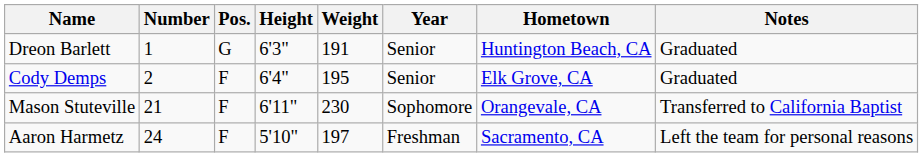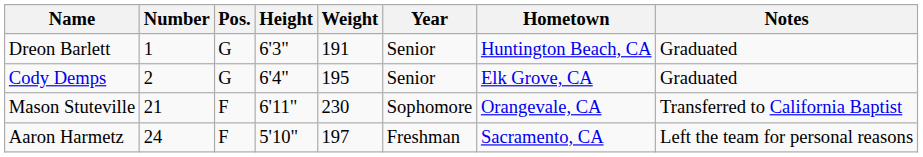 <table class="wikitable sortable" border="1">
 <tr>
 <th>Name</th>
 <th>Number</th>
 <th>Pos.</th>
 <th>Height</th>
 <th>Weight</th>
 <th>Year</th>
 <th>Hometown</th>
 <th class="unsortable">Notes</th>
 </tr>
 <tr>
 <td>Dreon Barlett</td>
 <td>1</td>
 <td>G</td>
 <td>6'3"</td>
 <td>191</td>
 <td>Senior</td>
 <td><a href='#'>Huntington Beach, CA</a></td>
 <td>Graduated</td>
 </tr>
 <tr>
 <td><a href='#'>Cody Demps</a></td>
 <td>2</td>
-<td>F</td>
+<td>G</td>
 <td>6'4"</td>
 <td>195</td>
 <td>Senior</td>
 <td><a href='#'>Elk Grove, CA</a></td>
 <td>Graduated</td>
 </tr>
 <tr>
 <td>Mason Stuteville</td>
 <td>21</td>
 <td>F</td>
 <td>6'11"</td>
 <td>230</td>
 <td>Sophomore</td>
 <td><a href='#'>Orangevale, CA</a></td>
 <td>Transferred to <a href='#'>California Baptist</a></td>
 </tr>
 <tr>
 <td>Aaron Harmetz</td>
 <td>24</td>
 <td>F</td>
 <td>5'10"</td>
 <td>197</td>
 <td>Freshman</td>
 <td><a href='#'>Sacramento, CA</a></td>
 <td>Left the team for personal reasons</td>
 </tr>
 </table>
